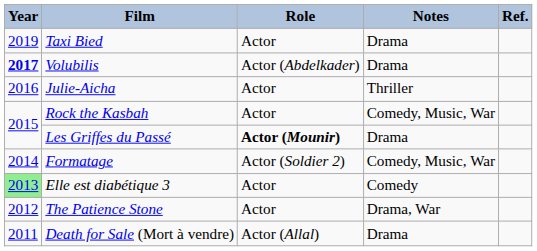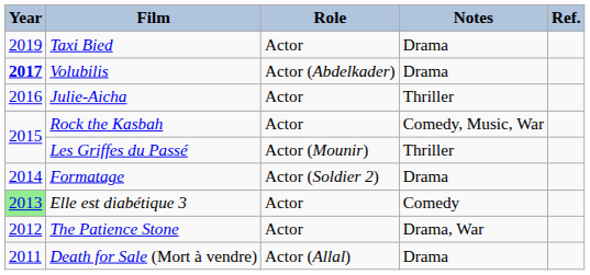 <table class="wikitable">
 <tr>
 <th style="background:#B0C4DE;">Year</th>
 <th style="background:#B0C4DE;">Film</th>
 <th style="background:#B0C4DE;">Role</th>
 <th style="background:#B0C4DE;">Notes</th>
 <th style="background:#B0C4DE;">Ref.</th>
 </tr>
 <tr>
 <td><a href='#'>2019</a></td>
 <td><em><a href='#'>Taxi Bied</a></em></td>
 <td>Actor</td>
 <td>Drama</td>
 <td></td>
 </tr>
 <tr>
 <td><strong><a href='#'>2017</a></strong></td>
 <td><em><a href='#'>Volubilis</a></em></td>
 <td>Actor (<em>Abdelkader</em>)</td>
 <td>Drama</td>
 <td></td>
 </tr>
 <tr>
 <td><a href='#'>2016</a></td>
 <td><em><a href='#'>Julie-Aicha</a></em></td>
 <td>Actor</td>
 <td>Thriller</td>
 <td></td>
 </tr>
 <tr>
 <td rowspan=2><a href='#'>2015</a></td>
 <td><em><a href='#'>Rock the Kasbah</a></em></td>
 <td>Actor</td>
 <td>Comedy, Music, War</td>
 <td></td>
 </tr>
 <tr>
 <td><em><a href='#'>Les Griffes du Passé</a></em></td>
-<td><strong>Actor (<em>Mounir</em>)</strong></td>
-<td>Drama</td>
+<td>Actor (<em>Mounir</em>)</td>
+<td>Thriller</td>
 <td></td>
 </tr>
 <tr>
 <td><a href='#'>2014</a></td>
 <td><em><a href='#'>Formatage</a></em></td>
 <td>Actor (<em>Soldier 2</em>)</td>
-<td>Comedy, Music, War</td>
+<td>Drama</td>
 <td></td>
 </tr>
 <tr>
 <td style="background: lightgreen;"><a href='#'>2013</a></td>
 <td><em>Elle est diabétique 3</em></td>
 <td>Actor</td>
 <td>Comedy</td>
 <td></td>
 </tr>
 <tr>
 <td><a href='#'>2012</a></td>
 <td><em><a href='#'>The Patience Stone</a></em></td>
 <td>Actor</td>
 <td>Drama, War</td>
 <td></td>
 </tr>
 <tr>
 <td><a href='#'>2011</a></td>
 <td><em><a href='#'>Death for Sale</a></em> (Mort à vendre)</td>
 <td>Actor (<em>Allal</em>)</td>
 <td>Drama</td>
 <td></td>
 </tr>
 </table>
